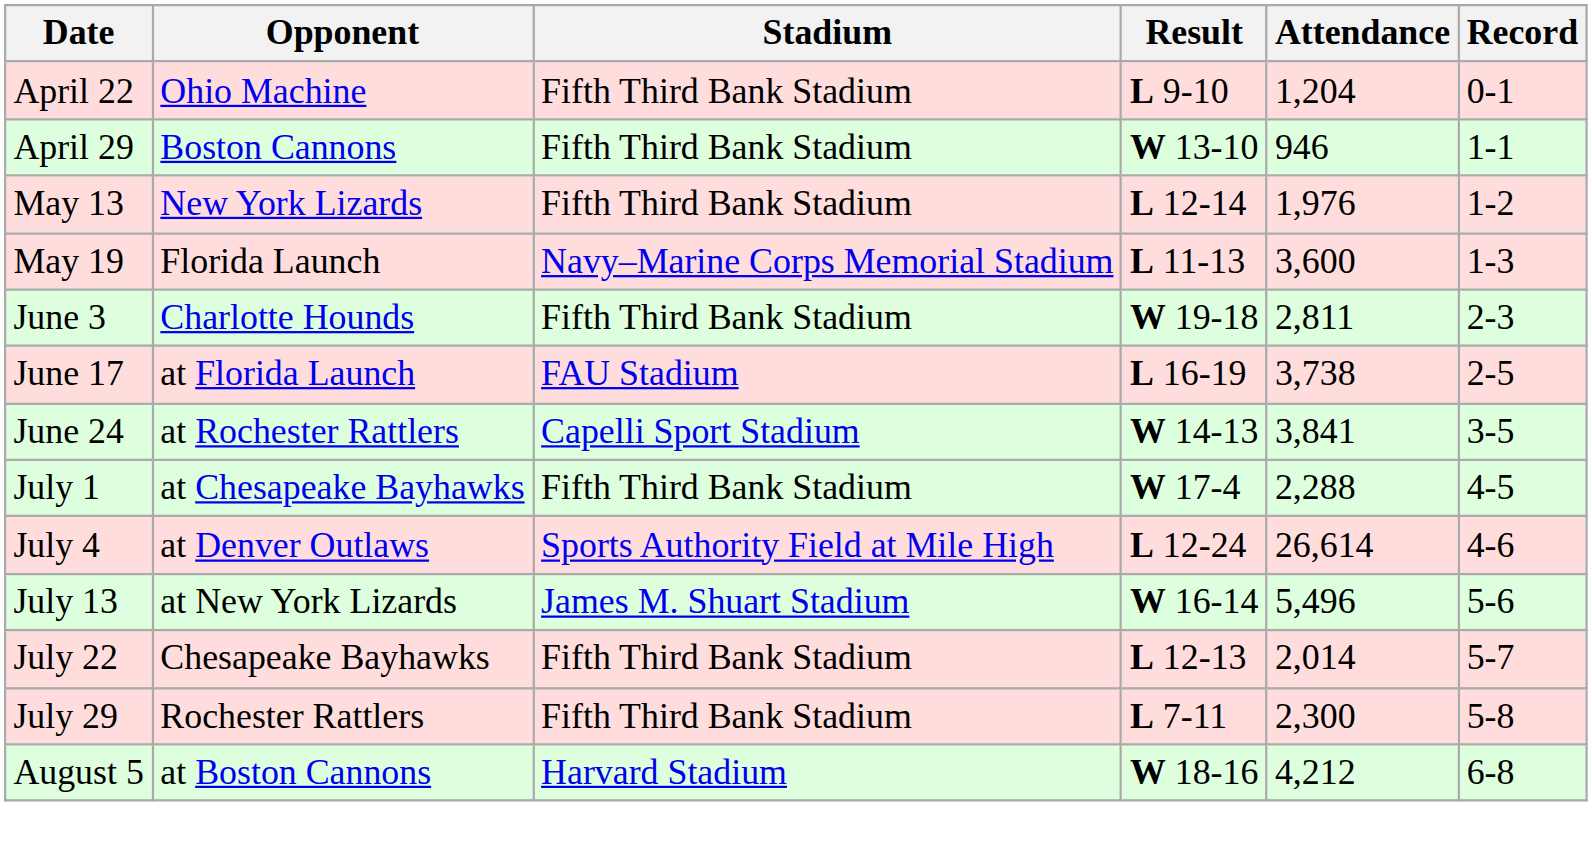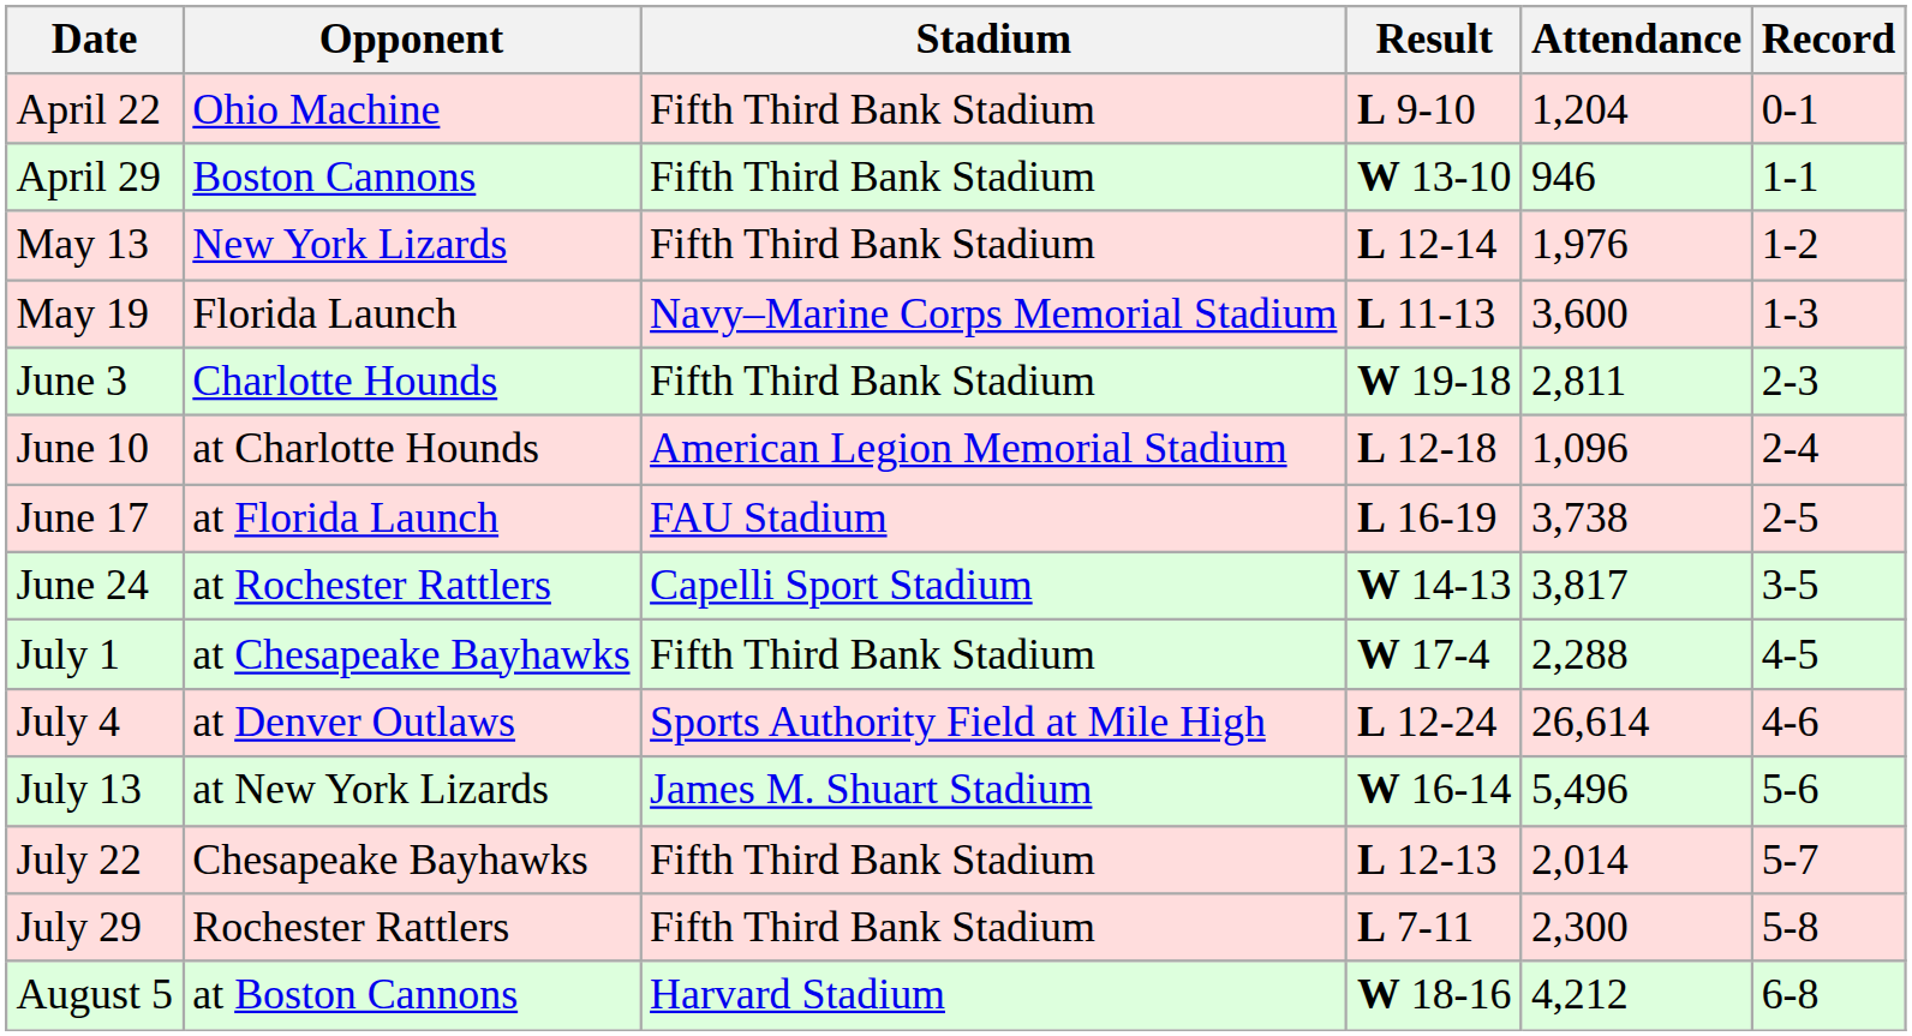 <table class="wikitable" text-align:center;>
 <tr>
 <th>Date</th>
 <th>Opponent</th>
 <th>Stadium</th>
 <th>Result</th>
 <th>Attendance</th>
 <th>Record</th>
 </tr>
 <tr bgcolor="#FFDDDD">
 <td>April 22</td>
 <td><a href='#'>Ohio Machine</a></td>
 <td>Fifth Third Bank Stadium</td>
 <td><strong>L</strong> 9-10</td>
 <td>1,204</td>
 <td>0-1</td>
 </tr>
 <tr bgcolor="#DDFFDD">
 <td>April 29</td>
 <td><a href='#'>Boston Cannons</a></td>
 <td>Fifth Third Bank Stadium</td>
 <td><strong>W</strong> 13-10</td>
 <td>946</td>
 <td>1-1</td>
 </tr>
 <tr bgcolor="FFDDDD">
 <td>May 13</td>
 <td><a href='#'>New York Lizards</a></td>
 <td>Fifth Third Bank Stadium</td>
 <td><strong>L</strong> 12-14</td>
 <td>1,976</td>
 <td>1-2</td>
 </tr>
 <tr bgcolor="FFDDDD">
 <td>May 19</td>
 <td>Florida Launch</td>
 <td><a href='#'>Navy–Marine Corps Memorial Stadium</a></td>
 <td><strong>L</strong> 11-13</td>
 <td>3,600</td>
 <td>1-3</td>
 </tr>
 <tr bgcolor="DDFFDD">
 <td>June 3</td>
 <td><a href='#'>Charlotte Hounds</a></td>
 <td>Fifth Third Bank Stadium</td>
 <td><strong>W</strong> 19-18</td>
 <td>2,811</td>
 <td>2-3</td>
 </tr>
 <tr bgcolor="FFDDDD">
+<td>June 10</td>
+<td>at Charlotte Hounds</td>
+<td><a href='#'>American Legion Memorial Stadium</a></td>
+<td><strong>L</strong> 12-18</td>
+<td>1,096</td>
+<td>2-4</td>
+</tr>
+<tr bgcolor="FFDDDD">
 <td>June 17</td>
 <td>at <a href='#'>Florida Launch</a></td>
 <td><a href='#'>FAU Stadium</a></td>
 <td><strong>L</strong> 16-19</td>
 <td>3,738</td>
 <td>2-5</td>
 </tr>
 <tr bgcolor="DDFFDD">
 <td>June 24</td>
 <td>at <a href='#'>Rochester Rattlers</a></td>
 <td><a href='#'>Capelli Sport Stadium</a></td>
 <td><strong>W</strong> 14-13 </td>
-<td>3,841</td>
+<td>3,817</td>
 <td>3-5</td>
 </tr>
 <tr bgcolor="DDFFDD">
 <td>July 1</td>
 <td>at <a href='#'>Chesapeake Bayhawks</a></td>
 <td>Fifth Third Bank Stadium</td>
 <td><strong>W</strong> 17-4</td>
 <td>2,288</td>
 <td>4-5</td>
 </tr>
 <tr bgcolor="FFDDDD">
 <td>July 4</td>
 <td>at <a href='#'>Denver Outlaws</a></td>
 <td><a href='#'>Sports Authority Field at Mile High</a></td>
 <td><strong>L</strong> 12-24</td>
 <td>26,614</td>
 <td>4-6</td>
 </tr>
 <tr bgcolor="DDFFDD">
 <td>July 13</td>
 <td>at New York Lizards</td>
 <td><a href='#'>James M. Shuart Stadium</a></td>
 <td><strong>W</strong> 16-14</td>
 <td>5,496</td>
 <td>5-6</td>
 </tr>
 <tr bgcolor="FFDDDD">
 <td>July 22</td>
 <td>Chesapeake Bayhawks</td>
 <td>Fifth Third Bank Stadium</td>
 <td><strong>L</strong> 12-13</td>
 <td>2,014</td>
 <td>5-7</td>
 </tr>
 <tr bgcolor="FFDDDD">
 <td>July 29</td>
 <td>Rochester Rattlers</td>
 <td>Fifth Third Bank Stadium</td>
 <td><strong>L</strong> 7-11</td>
 <td>2,300</td>
 <td>5-8</td>
 </tr>
 <tr bgcolor="DDFFDD">
 <td>August 5</td>
 <td>at <a href='#'>Boston Cannons</a></td>
 <td><a href='#'>Harvard Stadium</a></td>
 <td><strong>W</strong> 18-16</td>
 <td>4,212</td>
 <td>6-8</td>
 </tr>
 </table>
